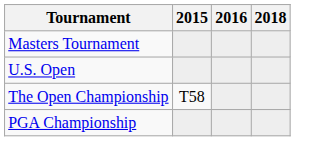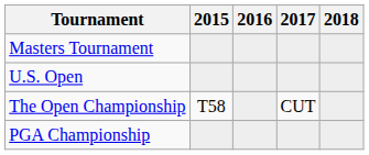 <table class="wikitable" style="font-size:95%;text-align:center;">
 <tr>
 <th>Tournament</th>
 <th>2015</th>
 <th>2016</th>
+<th>2017</th>
 <th>2018</th>
 </tr>
 <tr>
 <td align=left><a href='#'>Masters Tournament</a></td>
+<td style="background:#eeeeee;"></td>
 <td style="background:#eeeeee;"></td>
 <td style="background:#eeeeee;"></td>
 <td style="background:#eeeeee;"></td>
 </tr>
 <tr>
 <td align=left><a href='#'>U.S. Open</a></td>
 <td style="background:#eeeeee;"></td>
 <td style="background:#eeeeee;"></td>
 <td style="background:#eeeeee;"></td>
+<td style="background:#eeeeee;"></td>
 </tr>
 <tr>
 <td align=left><a href='#'>The Open Championship</a></td>
 <td>T58</td>
 <td style="background:#eeeeee;"></td>
+<td>CUT</td>
 <td style="background:#eeeeee;"></td>
 </tr>
 <tr>
 <td align=left><a href='#'>PGA Championship</a></td>
 <td style="background:#eeeeee;"></td>
 <td style="background:#eeeeee;"></td>
 <td style="background:#eeeeee;"></td>
+<td style="background:#eeeeee;"></td>
 </tr>
 </table>
